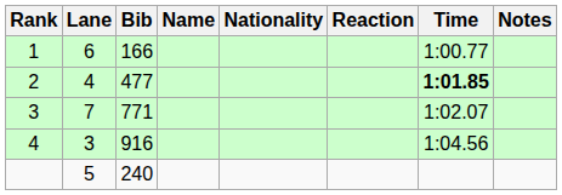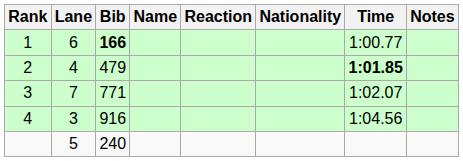 <table class="wikitable sortable" style="text-align:center">
 <tr>
 <th>Rank</th>
 <th>Lane</th>
 <th>Bib</th>
 <th>Name</th>
+<th>Reaction</th>
 <th>Nationality</th>
-<th>Reaction</th>
 <th>Time</th>
 <th>Notes</th>
 </tr>
 <tr bgcolor=ccffcc>
 <td>1</td>
 <td>6</td>
-<td>166</td>
-<td align=left></td>
+<td><strong>166</strong></td>
 <td align=left></td>
 <td></td>
+<td align=left></td>
 <td>1:00.77</td>
 <td><strong></strong></td>
 </tr>
 <tr bgcolor=ccffcc>
 <td>2</td>
 <td>4</td>
-<td>477</td>
-<td align=left></td>
+<td>479</td>
 <td align=left></td>
 <td></td>
+<td align=left></td>
 <td><strong>1:01.85</strong></td>
 <td><strong></strong></td>
 </tr>
 <tr bgcolor=ccffcc>
 <td>3</td>
 <td>7</td>
 <td>771</td>
 <td align=left></td>
+<td></td>
 <td align=left></td>
-<td></td>
 <td>1:02.07</td>
 <td><strong></strong></td>
 </tr>
 <tr bgcolor=ccffcc>
 <td>4</td>
 <td>3</td>
 <td>916</td>
 <td align=left></td>
+<td></td>
 <td align=left></td>
-<td></td>
 <td>1:04.56</td>
 <td><strong></strong></td>
 </tr>
 <tr>
 <td></td>
 <td>5</td>
 <td>240</td>
 <td align=left></td>
+<td></td>
 <td align=left></td>
-<td></td>
 <td></td>
 <td><strong></strong></td>
 </tr>
 </table>
